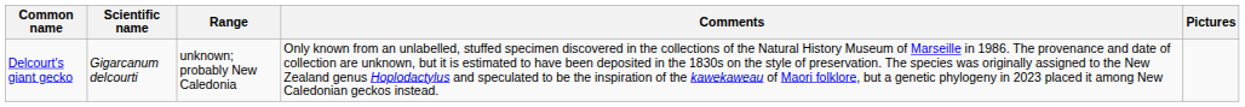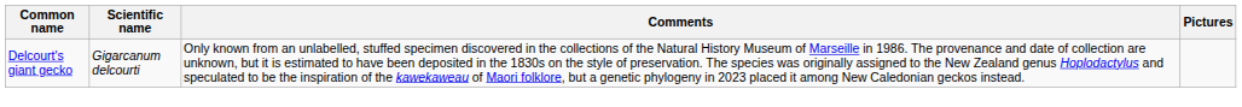 <table class="wikitable sortable">
 <tr>
 <th>Common name</th>
 <th>Scientific name</th>
-<th>Range</th>
 <th class="unsortable">Comments</th>
 <th class="unsortable">Pictures</th>
 </tr>
 <tr>
 <td><a href='#'>Delcourt's giant gecko</a></td>
 <td><em>Gigarcanum delcourti</em></td>
-<td>unknown; probably New Caledonia</td>
 <td>Only known from an unlabelled, stuffed specimen discovered in the collections of the Natural History Museum of <a href='#'>Marseille</a> in 1986. The provenance and date of collection are unknown, but it is estimated to have been deposited in the 1830s on the style of preservation. The species was originally assigned to the New Zealand genus <em><a href='#'>Hoplodactylus</a></em> and speculated to be the inspiration of the <em><a href='#'>kawekaweau</a></em> of <a href='#'>Maori folklore</a>, but a genetic phylogeny in 2023 placed it among New Caledonian geckos instead.</td>
 <td></td>
 </tr>
 </table>
